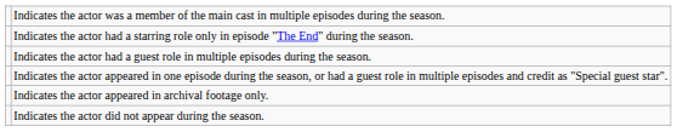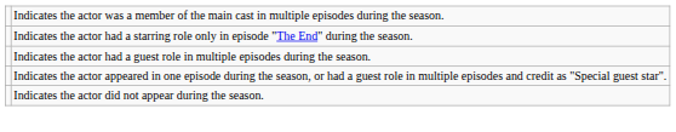 <table class="wikitable" style="font-size:90%;" align="left">
 <tr>
 <td></td>
 <td>Indicates the actor was a member of the main cast in multiple episodes during the season.</td>
 </tr>
 <tr>
 <td></td>
 <td>Indicates the actor had a starring role only in episode "<a href='#'>The End</a>" during the season.</td>
 </tr>
 <tr>
 <td></td>
 <td>Indicates the actor had a guest role in multiple episodes during the season.</td>
 </tr>
 <tr>
 <td></td>
 <td>Indicates the actor appeared in one episode during the season, or had a guest role in multiple episodes and credit as "Special guest star".</td>
 </tr>
 <tr>
 <td></td>
-<td>Indicates the actor appeared in archival footage only.</td>
-</tr>
-<tr>
-<td></td>
 <td>Indicates the actor did not appear during the season.</td>
 </tr>
 </table>
